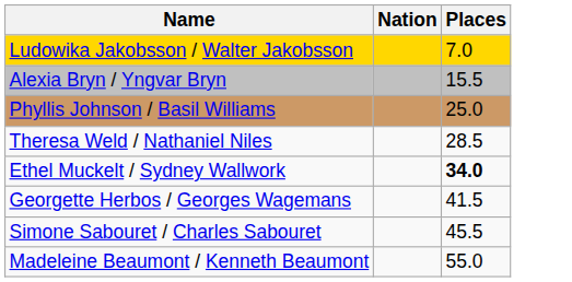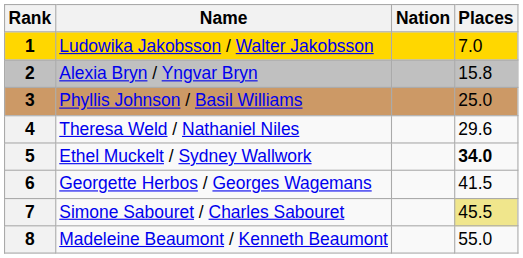 <table class="wikitable">
 <tr>
+<th>Rank</th>
 <th>Name</th>
 <th>Nation</th>
 <th>Places</th>
 </tr>
 <tr bgcolor="gold">
+<td align="center"><strong>1</strong></td>
 <td><a href='#'>Ludowika Jakobsson</a> / <a href='#'>Walter Jakobsson</a></td>
 <td></td>
 <td>7.0</td>
 </tr>
 <tr bgcolor="silver">
+<td align="center"><strong>2</strong></td>
 <td><a href='#'>Alexia Bryn</a> / <a href='#'>Yngvar Bryn</a></td>
 <td></td>
-<td>15.5</td>
+<td>15.8</td>
 </tr>
 <tr bgcolor="cc9966">
+<td align="center"><strong>3</strong></td>
 <td><a href='#'>Phyllis Johnson</a> / <a href='#'>Basil Williams</a></td>
 <td></td>
 <td>25.0</td>
 </tr>
 <tr>
+<th>4</th>
 <td><a href='#'>Theresa Weld</a> / <a href='#'>Nathaniel Niles</a></td>
 <td></td>
-<td>28.5</td>
+<td>29.6</td>
 </tr>
 <tr>
+<th>5</th>
 <td><a href='#'>Ethel Muckelt</a> / <a href='#'>Sydney Wallwork</a></td>
 <td></td>
 <td><strong>34.0</strong></td>
 </tr>
 <tr>
+<th>6</th>
 <td><a href='#'>Georgette Herbos</a> / <a href='#'>Georges Wagemans</a></td>
 <td></td>
 <td>41.5</td>
 </tr>
 <tr>
+<th>7</th>
 <td><a href='#'>Simone Sabouret</a> / <a href='#'>Charles Sabouret</a></td>
 <td></td>
-<td>45.5</td>
+<td style="background: khaki;">45.5</td>
 </tr>
 <tr>
+<th>8</th>
 <td><a href='#'>Madeleine Beaumont</a> / <a href='#'>Kenneth Beaumont</a></td>
 <td></td>
 <td>55.0</td>
 </tr>
 </table>
